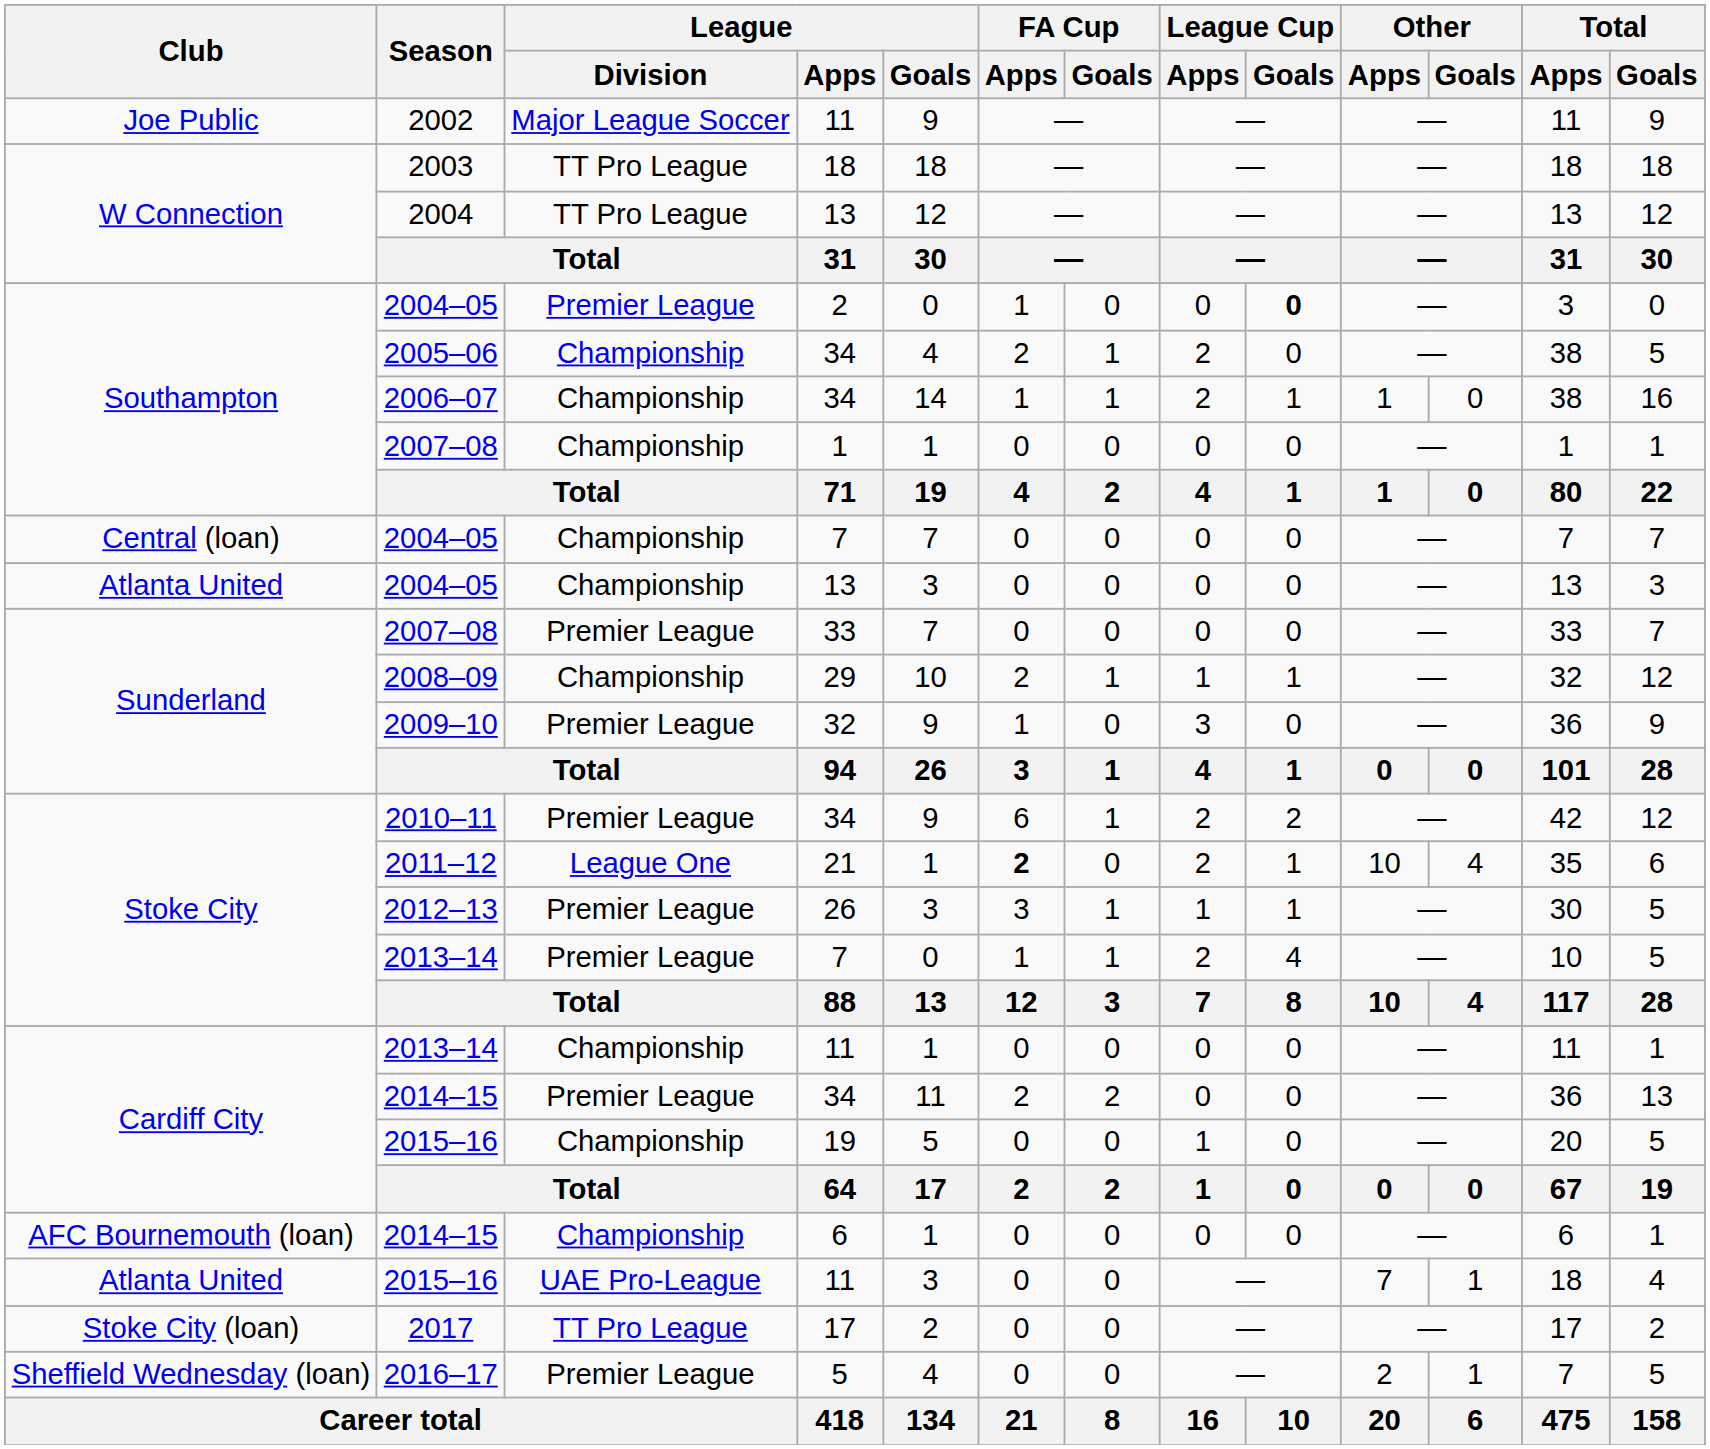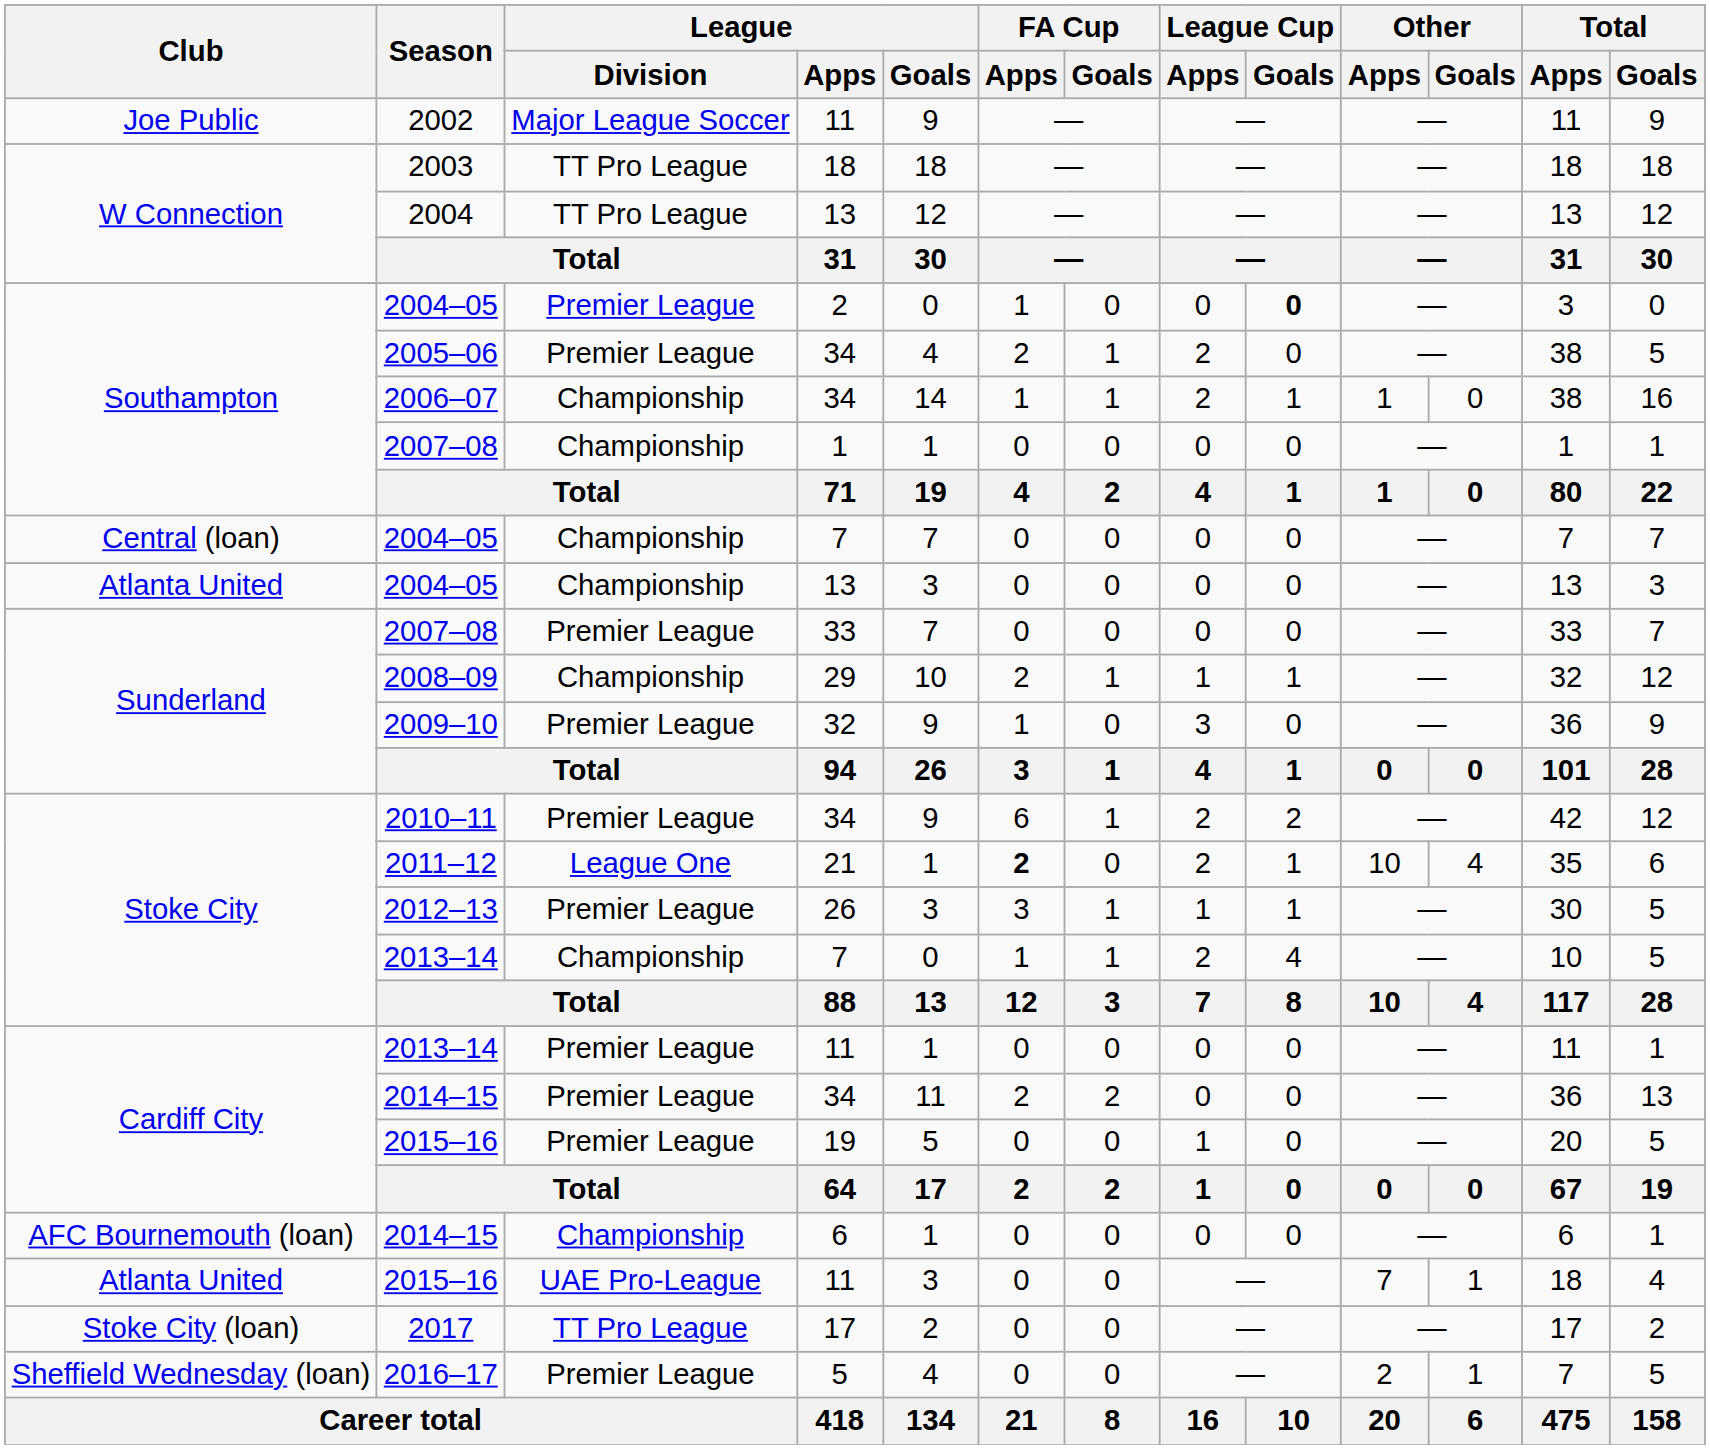 <table class="wikitable" style="text-align:center">
 <tr>
 <th rowspan="2">Club</th>
 <th rowspan="2">Season</th>
 <th colspan="3">League</th>
 <th colspan="2">FA Cup</th>
 <th colspan="2">League Cup</th>
 <th colspan="2">Other</th>
 <th colspan="2">Total</th>
 </tr>
 <tr>
 <th>Division</th>
 <th>Apps</th>
 <th>Goals</th>
 <th>Apps</th>
 <th>Goals</th>
 <th>Apps</th>
 <th>Goals</th>
 <th>Apps</th>
 <th>Goals</th>
 <th>Apps</th>
 <th>Goals</th>
 </tr>
 <tr>
 <td><a href='#'>Joe Public</a></td>
 <td>2002</td>
 <td><a href='#'>Major League Soccer</a></td>
 <td>11</td>
 <td>9</td>
 <td colspan="2">—</td>
 <td colspan="2">—</td>
 <td colspan="2">—</td>
 <td>11</td>
 <td>9</td>
 </tr>
 <tr>
 <td rowspan=3><a href='#'>W Connection</a></td>
 <td>2003</td>
 <td>TT Pro League</td>
 <td>18</td>
 <td>18</td>
 <td colspan="2">—</td>
 <td colspan="2">—</td>
 <td colspan="2">—</td>
 <td>18</td>
 <td>18</td>
 </tr>
 <tr>
 <td>2004</td>
 <td>TT Pro League</td>
 <td>13</td>
 <td>12</td>
 <td colspan="2">—</td>
 <td colspan="2">—</td>
 <td colspan="2">—</td>
 <td>13</td>
 <td>12</td>
 </tr>
 <tr>
 <th colspan=2>Total</th>
 <th>31</th>
 <th>30</th>
 <th colspan="2">—</th>
 <th colspan="2">—</th>
 <th colspan="2">—</th>
 <th>31</th>
 <th>30</th>
 </tr>
 <tr>
 <td rowspan="5"><a href='#'>Southampton</a></td>
 <td><a href='#'>2004–05</a></td>
 <td><a href='#'>Premier League</a></td>
 <td>2</td>
 <td>0</td>
 <td>1</td>
 <td>0</td>
 <td>0</td>
 <td><strong>0</strong></td>
 <td colspan="2">—</td>
 <td>3</td>
 <td>0</td>
 </tr>
 <tr>
 <td><a href='#'>2005–06</a></td>
-<td><a href='#'>Championship</a></td>
+<td>Premier League</td>
 <td>34</td>
 <td>4</td>
 <td>2</td>
 <td>1</td>
 <td>2</td>
 <td>0</td>
 <td colspan="2">—</td>
 <td>38</td>
 <td>5</td>
 </tr>
 <tr>
 <td><a href='#'>2006–07</a></td>
 <td>Championship</td>
 <td>34</td>
 <td>14</td>
 <td>1</td>
 <td>1</td>
 <td>2</td>
 <td>1</td>
 <td>1</td>
 <td>0</td>
 <td>38</td>
 <td>16</td>
 </tr>
 <tr>
 <td><a href='#'>2007–08</a></td>
 <td>Championship</td>
 <td>1</td>
 <td>1</td>
 <td>0</td>
 <td>0</td>
 <td>0</td>
 <td>0</td>
 <td colspan="2">—</td>
 <td>1</td>
 <td>1</td>
 </tr>
 <tr>
 <th colspan="2">Total</th>
 <th>71</th>
 <th>19</th>
 <th>4</th>
 <th>2</th>
 <th>4</th>
 <th>1</th>
 <th>1</th>
 <th>0</th>
 <th>80</th>
 <th>22</th>
 </tr>
 <tr>
 <td><a href='#'>Central</a> (loan)</td>
 <td><a href='#'>2004–05</a></td>
 <td>Championship</td>
 <td>7</td>
 <td>7</td>
 <td>0</td>
 <td>0</td>
 <td>0</td>
 <td>0</td>
 <td colspan="2">—</td>
 <td>7</td>
 <td>7</td>
 </tr>
 <tr>
 <td><a href='#'>Atlanta United</a></td>
 <td><a href='#'>2004–05</a></td>
 <td>Championship</td>
 <td>13</td>
 <td>3</td>
 <td>0</td>
 <td>0</td>
 <td>0</td>
 <td>0</td>
 <td colspan="2">—</td>
 <td>13</td>
 <td>3</td>
 </tr>
 <tr>
 <td rowspan="4"><a href='#'>Sunderland</a></td>
 <td><a href='#'>2007–08</a></td>
 <td>Premier League</td>
 <td>33</td>
 <td>7</td>
 <td>0</td>
 <td>0</td>
 <td>0</td>
 <td>0</td>
 <td colspan="2">—</td>
 <td>33</td>
 <td>7</td>
 </tr>
 <tr>
 <td><a href='#'>2008–09</a></td>
 <td>Championship</td>
 <td>29</td>
 <td>10</td>
 <td>2</td>
 <td>1</td>
 <td>1</td>
 <td>1</td>
 <td colspan="2">—</td>
 <td>32</td>
 <td>12</td>
 </tr>
 <tr>
 <td><a href='#'>2009–10</a></td>
 <td>Premier League</td>
 <td>32</td>
 <td>9</td>
 <td>1</td>
 <td>0</td>
 <td>3</td>
 <td>0</td>
 <td colspan="2">—</td>
 <td>36</td>
 <td>9</td>
 </tr>
 <tr>
 <th colspan="2">Total</th>
 <th>94</th>
 <th>26</th>
 <th>3</th>
 <th>1</th>
 <th>4</th>
 <th>1</th>
 <th>0</th>
 <th>0</th>
 <th>101</th>
 <th>28</th>
 </tr>
 <tr>
 <td rowspan="5"><a href='#'>Stoke City</a></td>
 <td><a href='#'>2010–11</a></td>
 <td>Premier League</td>
 <td>34</td>
 <td>9</td>
 <td>6</td>
 <td>1</td>
 <td>2</td>
 <td>2</td>
 <td colspan="2">—</td>
 <td>42</td>
 <td>12</td>
 </tr>
 <tr>
 <td><a href='#'>2011–12</a></td>
 <td><a href='#'>League One</a></td>
 <td>21</td>
 <td>1</td>
 <td><strong>2</strong></td>
 <td>0</td>
 <td>2</td>
 <td>1</td>
 <td>10</td>
 <td>4</td>
 <td>35</td>
 <td>6</td>
 </tr>
 <tr>
 <td><a href='#'>2012–13</a></td>
 <td>Premier League</td>
 <td>26</td>
 <td>3</td>
 <td>3</td>
 <td>1</td>
 <td>1</td>
 <td>1</td>
 <td colspan="2">—</td>
 <td>30</td>
 <td>5</td>
 </tr>
 <tr>
 <td><a href='#'>2013–14</a></td>
-<td>Premier League</td>
+<td>Championship</td>
 <td>7</td>
 <td>0</td>
 <td>1</td>
 <td>1</td>
 <td>2</td>
 <td>4</td>
 <td colspan="2">—</td>
 <td>10</td>
 <td>5</td>
 </tr>
 <tr>
 <th colspan="2">Total</th>
 <th>88</th>
 <th>13</th>
 <th>12</th>
 <th>3</th>
 <th>7</th>
 <th>8</th>
 <th>10</th>
 <th>4</th>
 <th>117</th>
 <th>28</th>
 </tr>
 <tr>
 <td rowspan="4"><a href='#'>Cardiff City</a></td>
 <td><a href='#'>2013–14</a></td>
-<td>Championship</td>
+<td>Premier League</td>
 <td>11</td>
 <td>1</td>
 <td>0</td>
 <td>0</td>
 <td>0</td>
 <td>0</td>
 <td colspan="2">—</td>
 <td>11</td>
 <td>1</td>
 </tr>
 <tr>
 <td><a href='#'>2014–15</a></td>
 <td>Premier League</td>
 <td>34</td>
 <td>11</td>
 <td>2</td>
 <td>2</td>
 <td>0</td>
 <td>0</td>
 <td colspan="2">—</td>
 <td>36</td>
 <td>13</td>
 </tr>
 <tr>
 <td><a href='#'>2015–16</a></td>
-<td>Championship</td>
+<td>Premier League</td>
 <td>19</td>
 <td>5</td>
 <td>0</td>
 <td>0</td>
 <td>1</td>
 <td>0</td>
 <td colspan="2">—</td>
 <td>20</td>
 <td>5</td>
 </tr>
 <tr>
 <th colspan="2">Total</th>
 <th>64</th>
 <th>17</th>
 <th>2</th>
 <th>2</th>
 <th>1</th>
 <th>0</th>
 <th>0</th>
 <th>0</th>
 <th>67</th>
 <th>19</th>
 </tr>
 <tr>
 <td><a href='#'>AFC Bournemouth</a> (loan)</td>
 <td><a href='#'>2014–15</a></td>
 <td><a href='#'>Championship</a></td>
 <td>6</td>
 <td>1</td>
 <td>0</td>
 <td>0</td>
 <td>0</td>
 <td>0</td>
 <td colspan="2">—</td>
 <td>6</td>
 <td>1</td>
 </tr>
 <tr>
 <td><a href='#'>Atlanta United</a></td>
 <td><a href='#'>2015–16</a></td>
 <td><a href='#'>UAE Pro-League</a></td>
 <td>11</td>
 <td>3</td>
 <td>0</td>
 <td>0</td>
 <td colspan="2">—</td>
 <td>7</td>
 <td>1</td>
 <td>18</td>
 <td>4</td>
 </tr>
 <tr>
 <td><a href='#'>Stoke City</a> (loan)</td>
 <td><a href='#'>2017</a></td>
 <td><a href='#'>TT Pro League</a></td>
 <td>17</td>
 <td>2</td>
 <td>0</td>
 <td>0</td>
 <td colspan="2">—</td>
 <td colspan="2">—</td>
 <td>17</td>
 <td>2</td>
 </tr>
 <tr>
 <td><a href='#'>Sheffield Wednesday</a> (loan)</td>
 <td><a href='#'>2016–17</a></td>
 <td>Premier League</td>
 <td>5</td>
 <td>4</td>
 <td>0</td>
 <td>0</td>
 <td colspan="2">—</td>
 <td>2</td>
 <td>1</td>
 <td>7</td>
 <td>5</td>
 </tr>
 <tr>
 <th colspan="3">Career total</th>
 <th>418</th>
 <th>134</th>
 <th>21</th>
 <th>8</th>
 <th>16</th>
 <th>10</th>
 <th>20</th>
 <th>6</th>
 <th>475</th>
 <th>158</th>
 </tr>
 </table>
